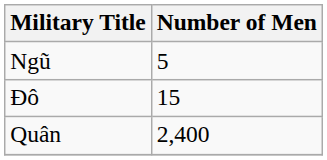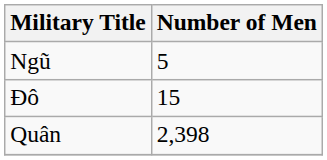 <table class="wikitable">
 <tr>
 <th>Military Title</th>
 <th>Number of Men</th>
 </tr>
 <tr>
 <td>Ngũ</td>
 <td>5</td>
 </tr>
 <tr>
 <td>Đô</td>
 <td>15</td>
 </tr>
 <tr>
 <td>Quân</td>
-<td>2,400</td>
+<td>2,398</td>
 </tr>
 <tr>
 </tr>
 </table>
